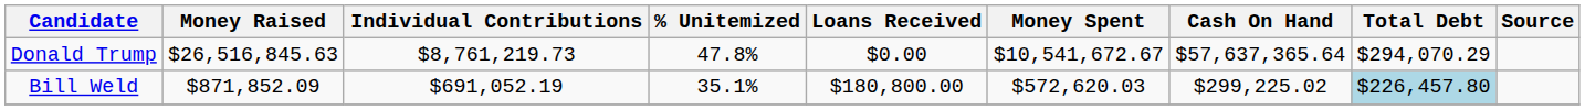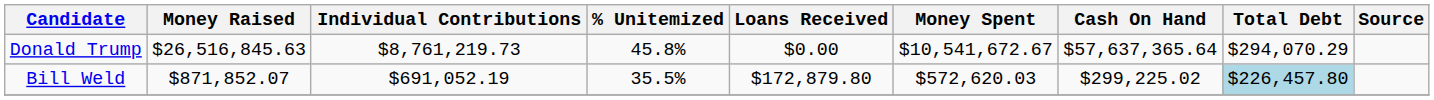 <table class="sortable wikitable" style="text-align:center; width:80%;">
 <tr>
 <th><a href='#'>Candidate</a></th>
 <th>Money Raised</th>
 <th>Individual Contributions</th>
 <th>% Unitemized</th>
 <th>Loans Received</th>
 <th>Money Spent</th>
 <th>Cash On Hand</th>
 <th>Total Debt</th>
 <th>Source</th>
 </tr>
 <tr>
 <td><a href='#'>Donald Trump</a></td>
 <td>$26,516,845.63</td>
 <td>$8,761,219.73</td>
-<td>47.8%</td>
+<td>45.8%</td>
 <td>$0.00</td>
 <td>$10,541,672.67</td>
 <td>$57,637,365.64</td>
 <td>$294,070.29</td>
 <td></td>
 </tr>
 <tr>
 <td><a href='#'>Bill Weld</a></td>
-<td>$871,852.09</td>
+<td>$871,852.07</td>
 <td>$691,052.19</td>
-<td>35.1%</td>
-<td>$180,800.00</td>
+<td>35.5%</td>
+<td>$172,879.80</td>
 <td>$572,620.03</td>
 <td>$299,225.02</td>
 <td style="background: lightblue;">$226,457.80</td>
 <td></td>
 </tr>
 <tr>
 </tr>
 </table>
